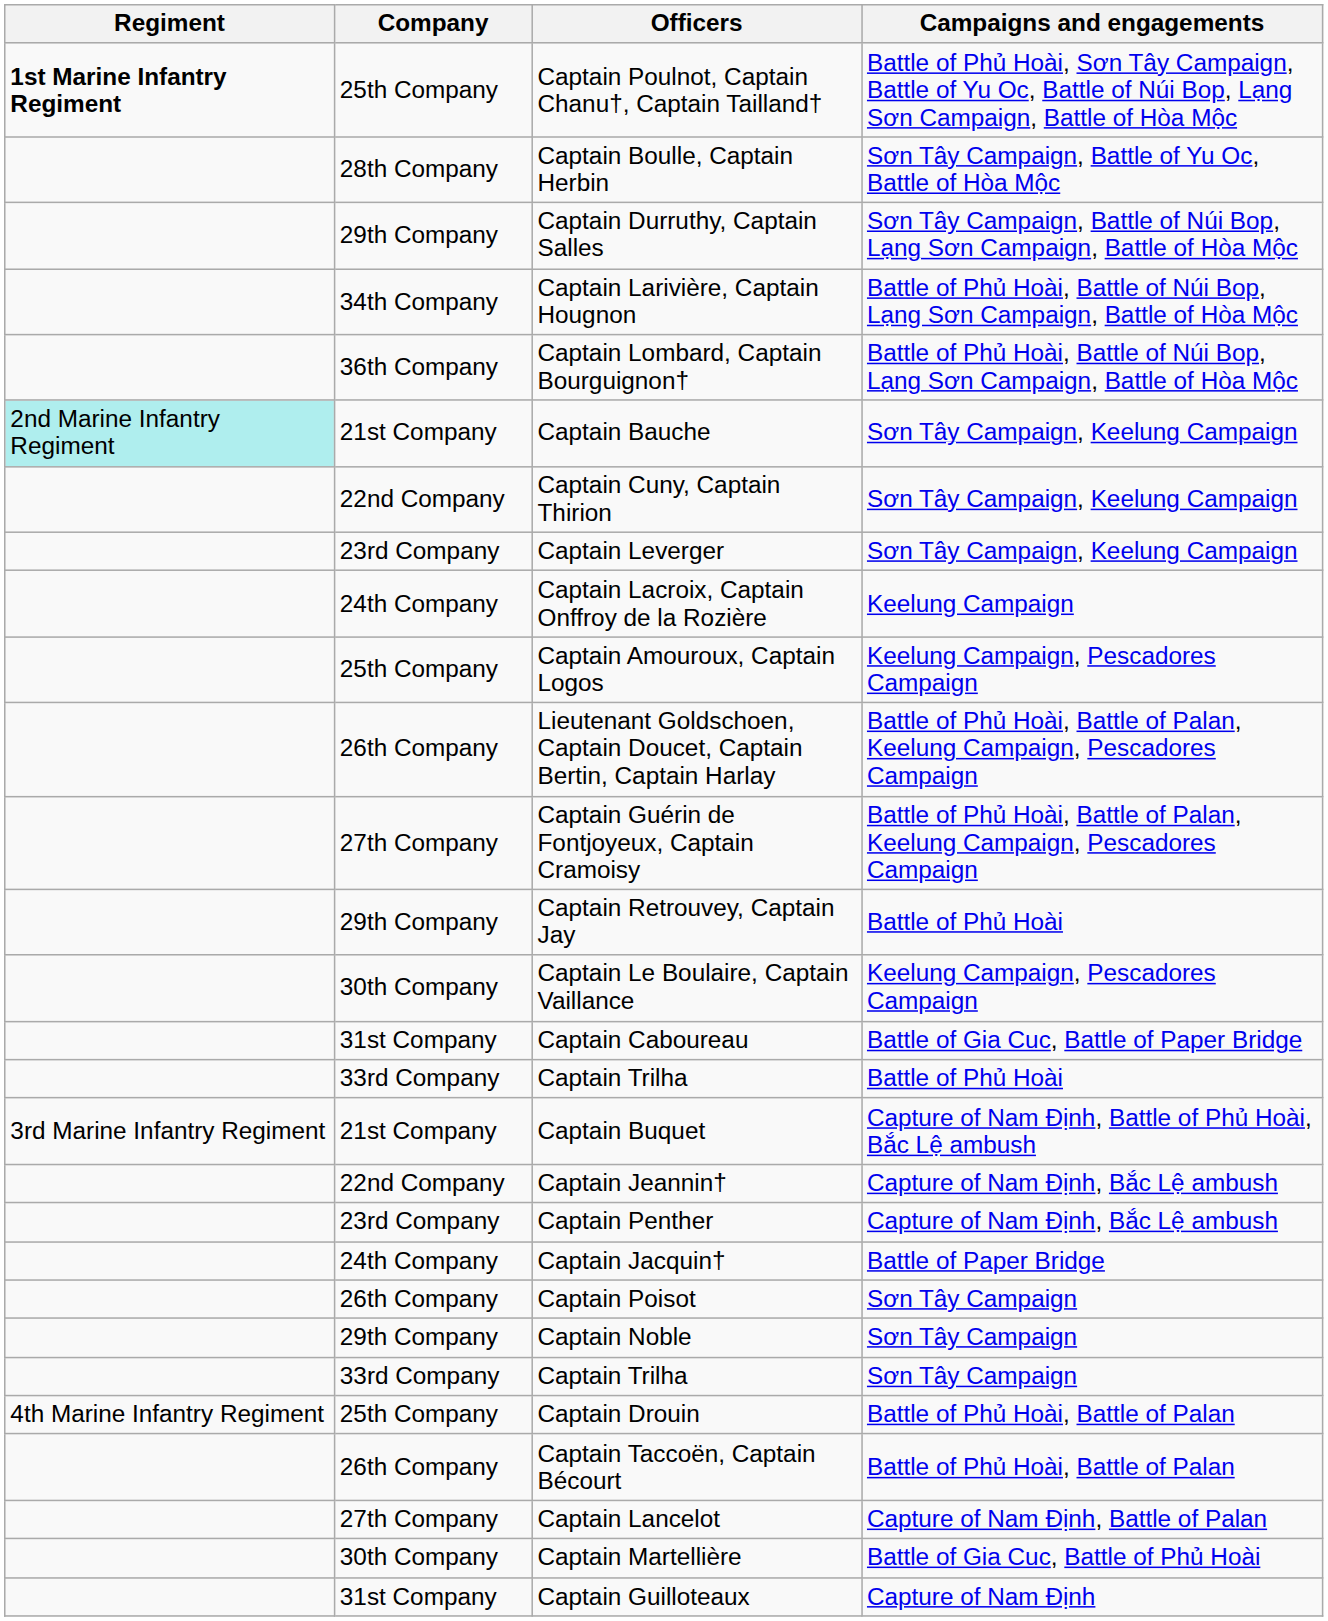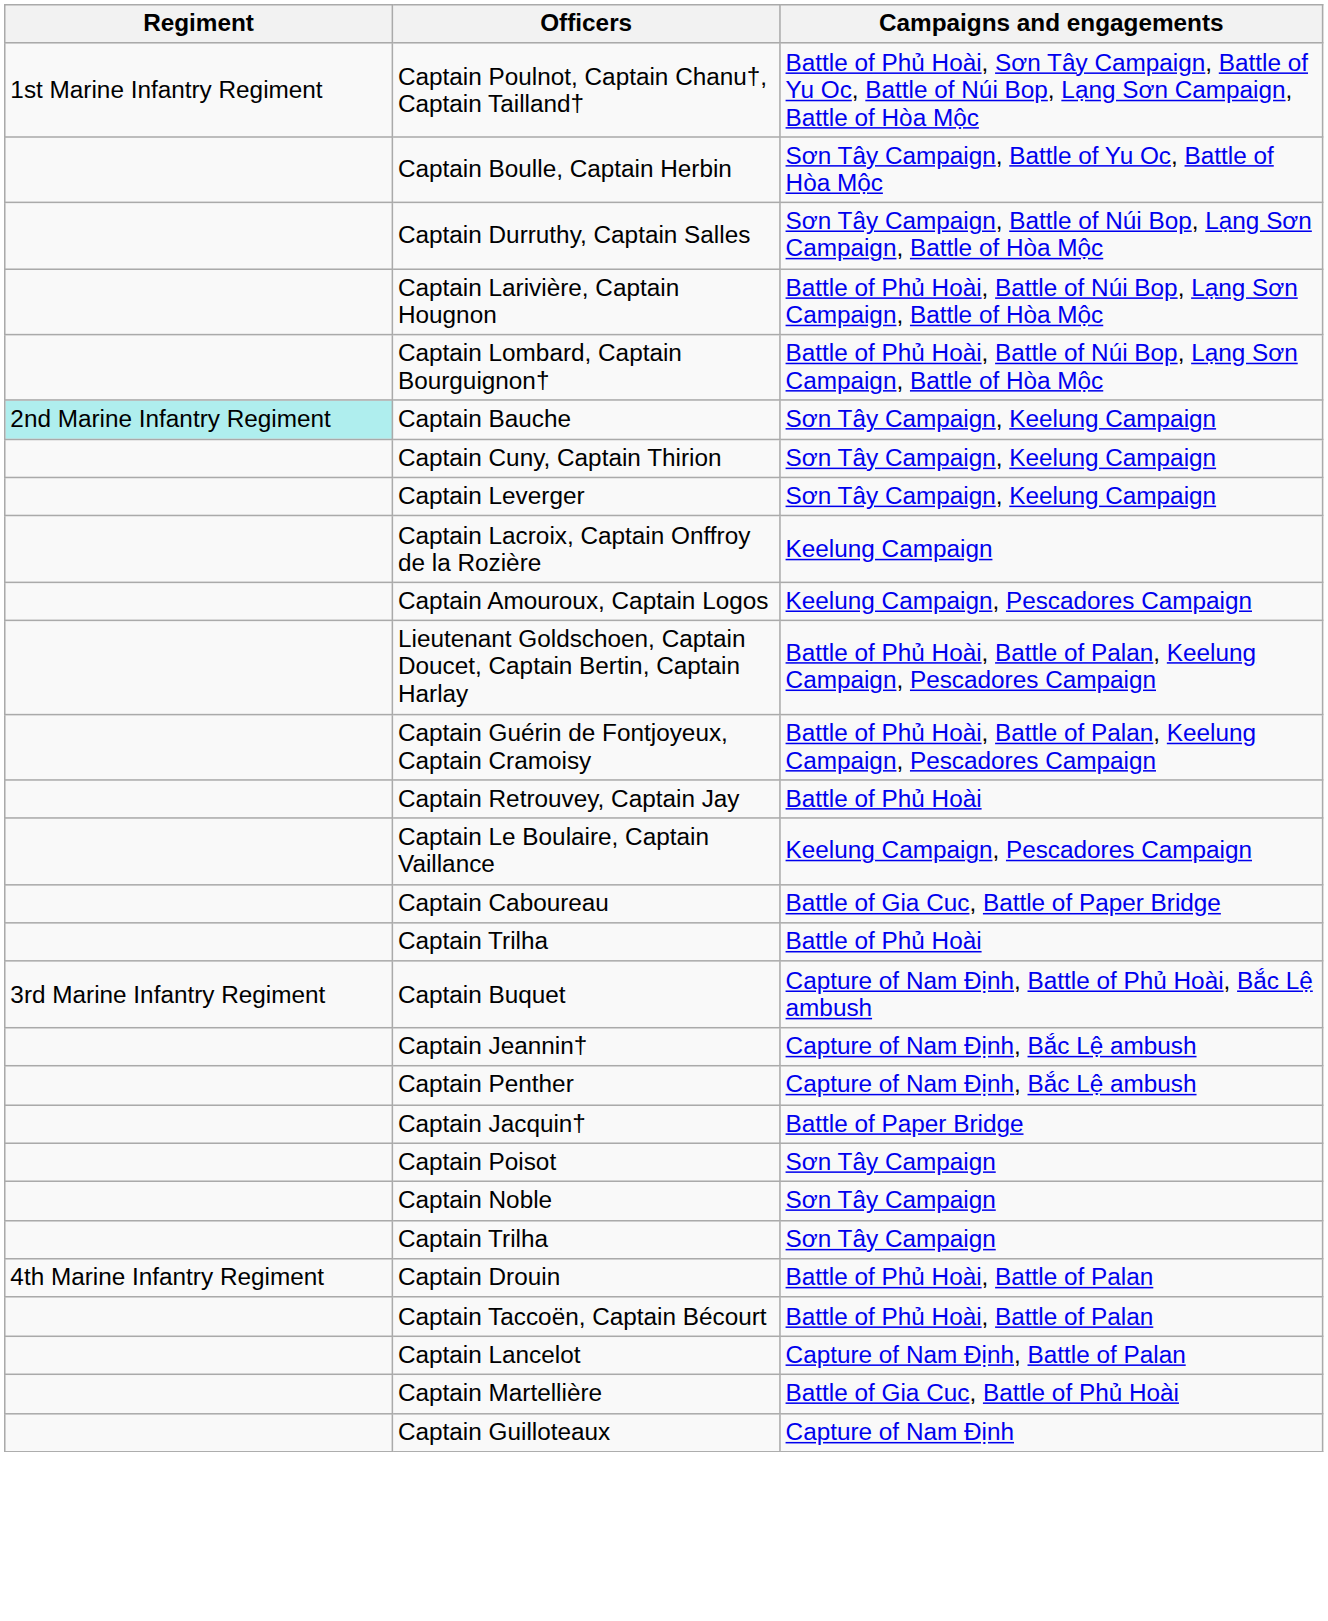 <table class="wikitable">
 <tr>
 <th width=25%>Regiment</th>
-<th width=15%>Company</th>
 <th width=25%>Officers</th>
 <th width=35%>Campaigns and engagements</th>
 </tr>
 <tr>
-<td><strong>1st Marine Infantry Regiment</strong></td>
-<td>25th Company</td>
+<td>1st Marine Infantry Regiment</td>
 <td>Captain Poulnot, Captain Chanu†, Captain Tailland†</td>
 <td><a href='#'>Battle of Phủ Hoài</a>, <a href='#'>Sơn Tây Campaign</a>, <a href='#'>Battle of Yu Oc</a>, <a href='#'>Battle of Núi Bop</a>, <a href='#'>Lạng Sơn Campaign</a>, <a href='#'>Battle of Hòa Mộc</a></td>
 </tr>
 <tr>
 <td></td>
-<td>28th Company</td>
 <td>Captain Boulle, Captain Herbin</td>
 <td><a href='#'>Sơn Tây Campaign</a>, <a href='#'>Battle of Yu Oc</a>, <a href='#'>Battle of Hòa Mộc</a></td>
 </tr>
 <tr>
 <td></td>
-<td>29th Company</td>
 <td>Captain Durruthy, Captain Salles</td>
 <td><a href='#'>Sơn Tây Campaign</a>, <a href='#'>Battle of Núi Bop</a>, <a href='#'>Lạng Sơn Campaign</a>, <a href='#'>Battle of Hòa Mộc</a></td>
 </tr>
 <tr>
 <td></td>
-<td>34th Company</td>
 <td>Captain Larivière, Captain Hougnon</td>
 <td><a href='#'>Battle of Phủ Hoài</a>, <a href='#'>Battle of Núi Bop</a>, <a href='#'>Lạng Sơn Campaign</a>, <a href='#'>Battle of Hòa Mộc</a></td>
 </tr>
 <tr>
 <td></td>
-<td>36th Company</td>
 <td>Captain Lombard, Captain Bourguignon†</td>
 <td><a href='#'>Battle of Phủ Hoài</a>, <a href='#'>Battle of Núi Bop</a>, <a href='#'>Lạng Sơn Campaign</a>, <a href='#'>Battle of Hòa Mộc</a></td>
 </tr>
 <tr>
 <td style="background: paleturquoise;">2nd Marine Infantry Regiment</td>
-<td>21st Company</td>
 <td>Captain Bauche</td>
 <td><a href='#'>Sơn Tây Campaign</a>, <a href='#'>Keelung Campaign</a></td>
 </tr>
 <tr>
 <td></td>
-<td>22nd Company</td>
 <td>Captain Cuny, Captain Thirion</td>
 <td><a href='#'>Sơn Tây Campaign</a>, <a href='#'>Keelung Campaign</a></td>
 </tr>
 <tr>
 <td></td>
-<td>23rd Company</td>
 <td>Captain Leverger</td>
 <td><a href='#'>Sơn Tây Campaign</a>, <a href='#'>Keelung Campaign</a></td>
 </tr>
 <tr>
 <td></td>
-<td>24th Company</td>
 <td>Captain Lacroix, Captain Onffroy de la Rozière</td>
 <td><a href='#'>Keelung Campaign</a></td>
 </tr>
 <tr>
 <td></td>
-<td>25th Company</td>
 <td>Captain Amouroux, Captain Logos</td>
 <td><a href='#'>Keelung Campaign</a>, <a href='#'>Pescadores Campaign</a></td>
 </tr>
 <tr>
 <td></td>
-<td>26th Company</td>
 <td>Lieutenant Goldschoen, Captain Doucet, Captain Bertin, Captain Harlay</td>
 <td><a href='#'>Battle of Phủ Hoài</a>, <a href='#'>Battle of Palan</a>, <a href='#'>Keelung Campaign</a>, <a href='#'>Pescadores Campaign</a></td>
 </tr>
 <tr>
 <td></td>
-<td>27th Company</td>
 <td>Captain Guérin de Fontjoyeux, Captain Cramoisy</td>
 <td><a href='#'>Battle of Phủ Hoài</a>, <a href='#'>Battle of Palan</a>, <a href='#'>Keelung Campaign</a>, <a href='#'>Pescadores Campaign</a></td>
 </tr>
 <tr>
 <td></td>
-<td>29th Company</td>
 <td>Captain Retrouvey, Captain Jay</td>
 <td><a href='#'>Battle of Phủ Hoài</a></td>
 </tr>
 <tr>
 <td></td>
-<td>30th Company</td>
 <td>Captain Le Boulaire, Captain Vaillance</td>
 <td><a href='#'>Keelung Campaign</a>, <a href='#'>Pescadores Campaign</a></td>
 </tr>
 <tr>
 <td></td>
-<td>31st Company</td>
 <td>Captain Caboureau</td>
 <td><a href='#'>Battle of Gia Cuc</a>, <a href='#'>Battle of Paper Bridge</a></td>
 </tr>
 <tr>
 <td></td>
-<td>33rd Company</td>
 <td>Captain Trilha</td>
 <td><a href='#'>Battle of Phủ Hoài</a></td>
 </tr>
 <tr>
 <td>3rd Marine Infantry Regiment</td>
-<td>21st Company</td>
 <td>Captain Buquet</td>
 <td><a href='#'>Capture of Nam Định</a>, <a href='#'>Battle of Phủ Hoài</a>, <a href='#'>Bắc Lệ ambush</a></td>
 </tr>
 <tr>
 <td></td>
-<td>22nd Company</td>
 <td>Captain Jeannin†</td>
 <td><a href='#'>Capture of Nam Định</a>, <a href='#'>Bắc Lệ ambush</a></td>
 </tr>
 <tr>
 <td></td>
-<td>23rd Company</td>
 <td>Captain Penther</td>
 <td><a href='#'>Capture of Nam Định</a>, <a href='#'>Bắc Lệ ambush</a></td>
 </tr>
 <tr>
 <td></td>
-<td>24th Company</td>
 <td>Captain Jacquin†</td>
 <td><a href='#'>Battle of Paper Bridge</a></td>
 </tr>
 <tr>
 <td></td>
-<td>26th Company</td>
 <td>Captain Poisot</td>
 <td><a href='#'>Sơn Tây Campaign</a></td>
 </tr>
 <tr>
 <td></td>
-<td>29th Company</td>
 <td>Captain Noble</td>
 <td><a href='#'>Sơn Tây Campaign</a></td>
 </tr>
 <tr>
 <td></td>
-<td>33rd Company</td>
 <td>Captain Trilha</td>
 <td><a href='#'>Sơn Tây Campaign</a></td>
 </tr>
 <tr>
 <td>4th Marine Infantry Regiment</td>
-<td>25th Company</td>
 <td>Captain Drouin</td>
 <td><a href='#'>Battle of Phủ Hoài</a>, <a href='#'>Battle of Palan</a></td>
 </tr>
 <tr>
 <td></td>
-<td>26th Company</td>
 <td>Captain Taccoën, Captain Bécourt</td>
 <td><a href='#'>Battle of Phủ Hoài</a>, <a href='#'>Battle of Palan</a></td>
 </tr>
 <tr>
 <td></td>
-<td>27th Company</td>
 <td>Captain Lancelot</td>
 <td><a href='#'>Capture of Nam Định</a>, <a href='#'>Battle of Palan</a></td>
 </tr>
 <tr>
 <td></td>
-<td>30th Company</td>
 <td>Captain Martellière</td>
 <td><a href='#'>Battle of Gia Cuc</a>, <a href='#'>Battle of Phủ Hoài</a></td>
 </tr>
 <tr>
 <td></td>
-<td>31st Company</td>
 <td>Captain Guilloteaux</td>
 <td><a href='#'>Capture of Nam Định</a></td>
 </tr>
 </table>
